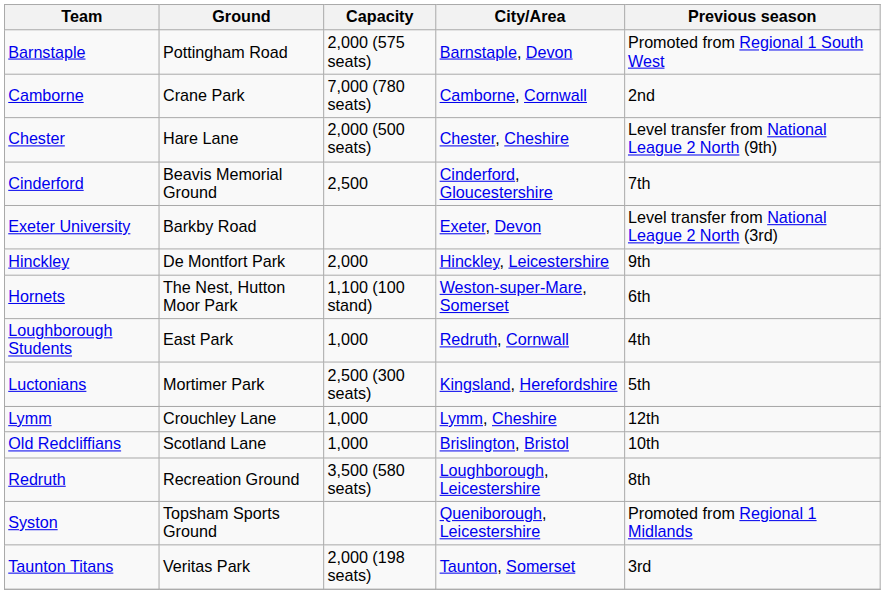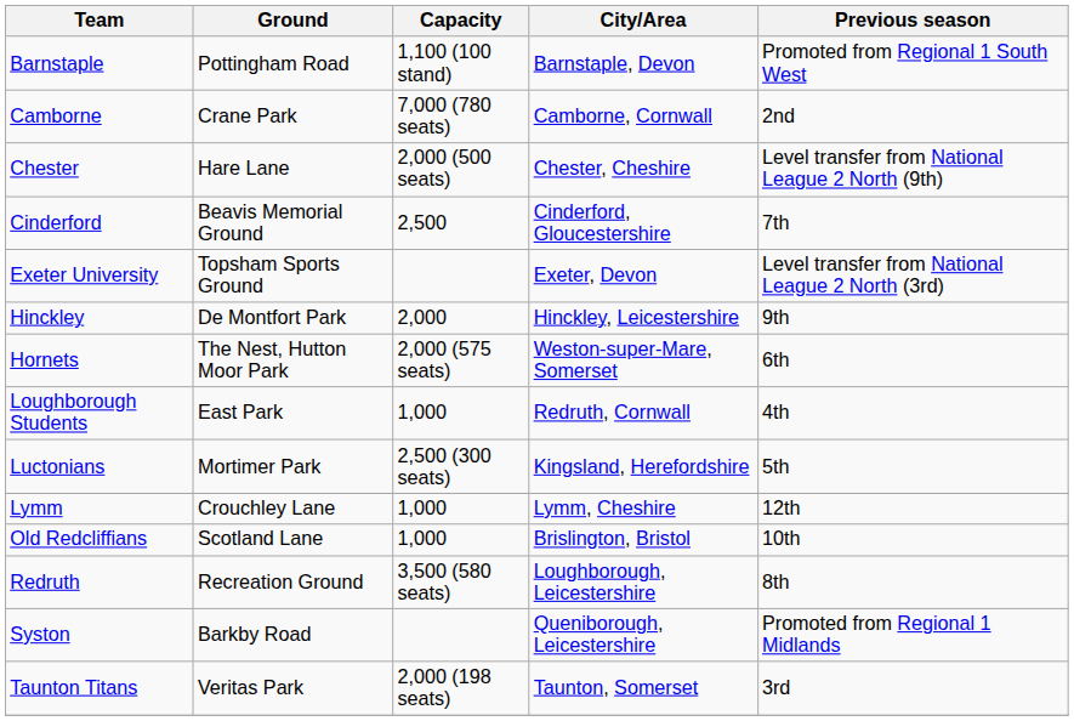 <table class="wikitable sortable">
 <tr>
 <th>Team</th>
 <th>Ground</th>
 <th>Capacity</th>
 <th>City/Area</th>
 <th>Previous season</th>
 </tr>
 <tr>
 <td><a href='#'>Barnstaple</a></td>
 <td>Pottingham Road</td>
-<td>2,000 (575 seats)</td>
+<td>1,100 (100 stand)</td>
 <td><a href='#'>Barnstaple</a>, <a href='#'>Devon</a></td>
 <td>Promoted from <a href='#'>Regional 1 South West</a></td>
 </tr>
 <tr>
 <td><a href='#'>Camborne</a></td>
 <td>Crane Park</td>
 <td>7,000 (780 seats)</td>
 <td><a href='#'>Camborne</a>, <a href='#'>Cornwall</a></td>
 <td>2nd</td>
 </tr>
 <tr>
 <td><a href='#'>Chester</a></td>
 <td>Hare Lane </td>
 <td>2,000 (500 seats)</td>
 <td><a href='#'>Chester</a>, <a href='#'>Cheshire</a></td>
 <td>Level transfer from <a href='#'>National League 2 North</a> (9th)</td>
 </tr>
 <tr>
 <td><a href='#'>Cinderford</a></td>
 <td>Beavis Memorial Ground</td>
 <td>2,500</td>
 <td><a href='#'>Cinderford</a>, <a href='#'>Gloucestershire</a></td>
 <td>7th</td>
 </tr>
 <tr>
 <td><a href='#'>Exeter University</a></td>
-<td>Barkby Road</td>
+<td>Topsham Sports Ground</td>
 <td></td>
 <td><a href='#'>Exeter</a>, <a href='#'>Devon</a></td>
 <td>Level transfer from <a href='#'>National League 2 North</a> (3rd)</td>
 </tr>
 <tr>
 <td><a href='#'>Hinckley</a></td>
 <td>De Montfort Park </td>
 <td>2,000</td>
 <td><a href='#'>Hinckley</a>, <a href='#'>Leicestershire</a></td>
 <td>9th</td>
 </tr>
 <tr>
 <td><a href='#'>Hornets</a></td>
 <td>The Nest, Hutton Moor Park </td>
-<td>1,100 (100 stand)</td>
+<td>2,000 (575 seats)</td>
 <td><a href='#'>Weston-super-Mare</a>, <a href='#'>Somerset</a></td>
 <td>6th</td>
 </tr>
 <tr>
 <td><a href='#'>Loughborough Students</a></td>
 <td>East Park</td>
 <td>1,000</td>
 <td><a href='#'>Redruth</a>, <a href='#'>Cornwall</a></td>
 <td>4th</td>
 </tr>
 <tr>
 <td><a href='#'>Luctonians</a></td>
 <td>Mortimer Park </td>
 <td>2,500 (300 seats)</td>
 <td><a href='#'>Kingsland</a>, <a href='#'>Herefordshire</a></td>
 <td>5th</td>
 </tr>
 <tr>
 </tr>
 <tr>
 <td><a href='#'>Lymm</a></td>
 <td>Crouchley Lane</td>
 <td>1,000</td>
 <td><a href='#'>Lymm</a>, <a href='#'>Cheshire</a></td>
 <td>12th</td>
 </tr>
 <tr>
 <td><a href='#'>Old Redcliffians</a></td>
 <td>Scotland Lane </td>
 <td>1,000</td>
 <td><a href='#'>Brislington</a>, <a href='#'>Bristol</a></td>
 <td>10th</td>
 </tr>
 <tr>
 <td><a href='#'>Redruth</a></td>
 <td>Recreation Ground </td>
 <td>3,500 (580 seats)</td>
 <td><a href='#'>Loughborough</a>, <a href='#'>Leicestershire</a></td>
 <td>8th</td>
 </tr>
 <tr>
 <td><a href='#'>Syston</a></td>
-<td>Topsham Sports Ground</td>
+<td>Barkby Road</td>
 <td></td>
 <td><a href='#'>Queniborough</a>, <a href='#'>Leicestershire</a></td>
 <td>Promoted from <a href='#'>Regional 1 Midlands</a></td>
 </tr>
 <tr>
 <td><a href='#'>Taunton Titans</a></td>
 <td>Veritas Park</td>
 <td>2,000 (198 seats)</td>
 <td><a href='#'>Taunton</a>, <a href='#'>Somerset</a></td>
 <td>3rd</td>
 </tr>
 <tr>
 </tr>
 </table>
